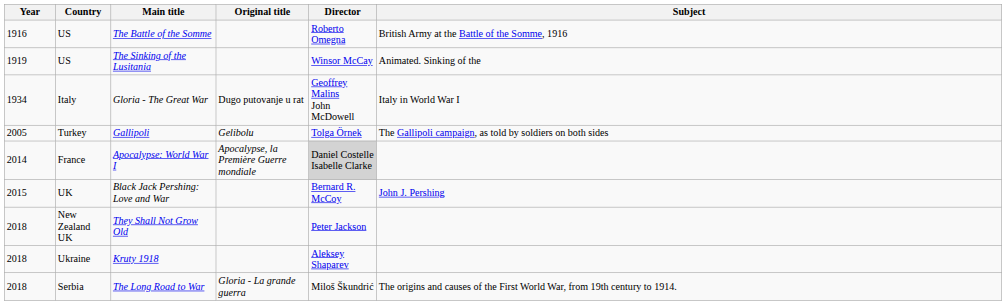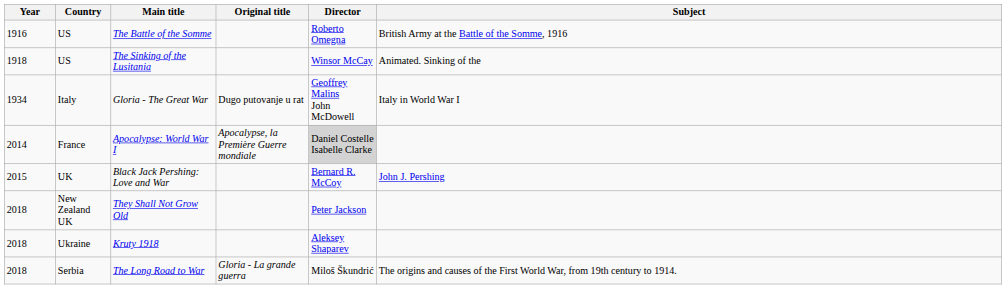 <table class="wikitable sortable" style="width:100%;">
 <tr>
 <th>Year</th>
 <th width= 80>Country</th>
 <th class="unsortable" style="width:160px;">Main title</th>
 <th class="unsortable" style="width:140px;">Original title</th>
 <th width=100>Director</th>
 <th class="unsortable">Subject</th>
 </tr>
 <tr>
 <td>1916</td>
 <td>US</td>
 <td><em><a href='#'>The Battle of the Somme</a></em></td>
 <td></td>
 <td><a href='#'>Roberto Omegna</a></td>
 <td>British Army at the <a href='#'>Battle of the Somme</a>, 1916</td>
 </tr>
 <tr>
-<td>1919</td>
+<td>1918</td>
 <td>US</td>
 <td><em><a href='#'>The Sinking of the Lusitania</a></em></td>
 <td></td>
 <td><a href='#'>Winsor McCay</a></td>
 <td>Animated. Sinking of the </td>
 </tr>
 <tr>
 <td>1934</td>
 <td>Italy</td>
 <td><em>Gloria - The Great War</em> </td>
 <td>Dugo putovanje u rat</td>
 <td><a href='#'>Geoffrey Malins</a><br>John McDowell</td>
 <td>Italy in World War I</td>
-</tr>
-<tr>
-<td>2005</td>
-<td>Turkey</td>
-<td><em><a href='#'>Gallipoli</a></em></td>
-<td><em>Gelibolu</em></td>
-<td><a href='#'>Tolga Örnek</a></td>
-<td>The <a href='#'>Gallipoli campaign</a>, as told by soldiers on both sides</td>
 </tr>
 <tr>
 <td>2014</td>
 <td>France</td>
 <td><em><a href='#'>Apocalypse: World War I</a></em></td>
 <td><em>Apocalypse, la Première Guerre mondiale</em></td>
 <td style="background: lightgrey;">Daniel Costelle Isabelle Clarke</td>
 <td></td>
 </tr>
 <tr>
 <td>2015</td>
 <td>UK</td>
 <td><em>Black Jack Pershing: Love and War</em></td>
 <td></td>
 <td><a href='#'>Bernard R. McCoy</a></td>
 <td><a href='#'>John J. Pershing</a></td>
 </tr>
 <tr>
 <td>2018</td>
 <td>New Zealand<br>UK</td>
 <td><em><a href='#'>They Shall Not Grow Old</a></em></td>
 <td></td>
 <td><a href='#'>Peter Jackson</a></td>
 <td></td>
 </tr>
 <tr>
 <td>2018</td>
 <td>Ukraine</td>
 <td><em><a href='#'>Kruty 1918</a></em></td>
 <td></td>
 <td><a href='#'>Aleksey Shaparev</a></td>
 <td></td>
 </tr>
 <tr>
 <td>2018</td>
 <td>Serbia</td>
 <td><em><a href='#'>The Long Road to War</a></em></td>
 <td><em>Gloria - La grande guerra</em></td>
 <td>Miloš Škundrić</td>
 <td>The origins and causes of the First World War, from 19th century to 1914.</td>
 </tr>
 </table>
